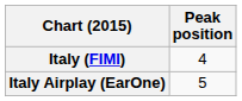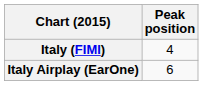 <table class="wikitable sortable plainrowheaders" style="text-align:center">
 <tr>
 <th scope="col">Chart (2015)</th>
 <th scope="col">Peak<br>position</th>
 </tr>
 <tr>
 <th scope="row">Italy (<a href='#'>FIMI</a>)</th>
 <td>4</td>
 </tr>
 <tr>
 <th scope="row">Italy Airplay (EarOne)</th>
-<td>5</td>
+<td>6</td>
 </tr>
 </table>
